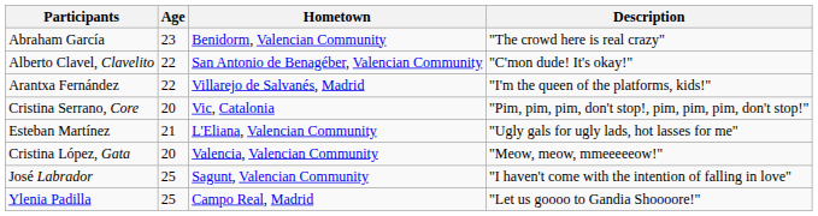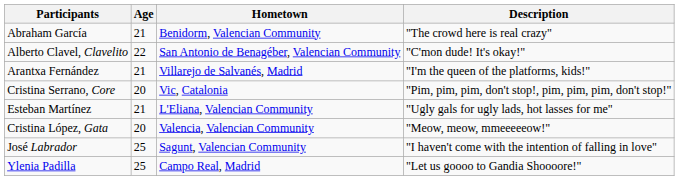 <table class="wikitable">
 <tr>
 <th>Participants</th>
 <th>Age</th>
 <th>Hometown</th>
 <th>Description</th>
 </tr>
 <tr>
 <td>Abraham García</td>
-<td>23</td>
+<td>21</td>
 <td><a href='#'>Benidorm</a>, <a href='#'>Valencian Community</a></td>
 <td>"The crowd here is real crazy"</td>
 </tr>
 <tr>
 <td>Alberto Clavel, <em>Clavelito</em></td>
 <td>22</td>
 <td><a href='#'>San Antonio de Benagéber</a>, <a href='#'>Valencian Community</a></td>
 <td>"C'mon dude! It's okay!"</td>
 </tr>
 <tr>
 <td>Arantxa Fernández</td>
-<td>22</td>
+<td>21</td>
 <td><a href='#'>Villarejo de Salvanés</a>, <a href='#'>Madrid</a></td>
 <td>"I'm the queen of the platforms, kids!"</td>
 </tr>
 <tr>
 <td>Cristina Serrano, <em>Core</em></td>
 <td>20</td>
 <td><a href='#'>Vic</a>, <a href='#'>Catalonia</a></td>
 <td>"Pim, pim, pim, don't stop!, pim, pim, pim, don't stop!"</td>
 </tr>
 <tr>
 <td>Esteban Martínez</td>
 <td>21</td>
 <td><a href='#'>L'Eliana</a>, <a href='#'>Valencian Community</a></td>
 <td>"Ugly gals for ugly lads, hot lasses for me"</td>
 </tr>
 <tr>
 <td>Cristina López, <em>Gata</em></td>
 <td>20</td>
 <td><a href='#'>Valencia</a>, <a href='#'>Valencian Community</a></td>
 <td>"Meow, meow, mmeeeeeow!"</td>
 </tr>
 <tr>
 <td>José <em>Labrador</em></td>
 <td>25</td>
 <td><a href='#'>Sagunt</a>, <a href='#'>Valencian Community</a></td>
 <td>"I haven't come with the intention of falling in love"</td>
 </tr>
 <tr>
 <td><a href='#'>Ylenia Padilla</a></td>
 <td>25</td>
 <td><a href='#'>Campo Real</a>, <a href='#'>Madrid</a></td>
 <td>"Let us goooo to Gandia Shoooore!"</td>
 </tr>
 </table>
